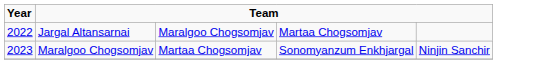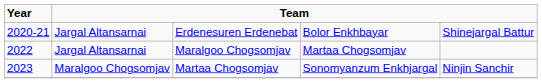 <table class="wikitable sortable">
 <tr>
 <td><strong>Year</strong></td>
 <td colspan="4" align="center"><strong>Team</strong></td>
+</tr>
+<tr>
+<td><a href='#'>2020-21</a></td>
+<td><a href='#'>Jargal Altansarnai</a></td>
+<td><a href='#'>Erdenesuren Erdenebat</a></td>
+<td><a href='#'>Bolor Enkhbayar</a></td>
+<td><a href='#'>Shinejargal Battur</a></td>
 </tr>
 <tr>
 <td><a href='#'>2022</a></td>
 <td><a href='#'>Jargal Altansarnai</a></td>
 <td><a href='#'>Maralgoo Chogsomjav</a></td>
 <td><a href='#'>Martaa Chogsomjav</a></td>
 </tr>
 <tr>
 <td><a href='#'>2023</a></td>
 <td><a href='#'>Maralgoo Chogsomjav</a></td>
 <td><a href='#'>Martaa Chogsomjav</a></td>
 <td><a href='#'>Sonomyanzum Enkhjargal</a></td>
 <td><a href='#'>Ninjin Sanchir</a></td>
 </tr>
 <tr>
 </tr>
 </table>
